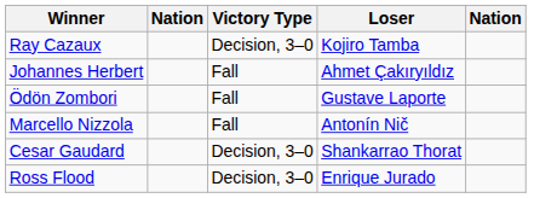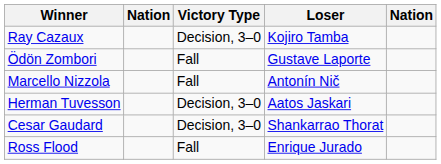 <table class="wikitable sortable" style="text-align:left;">
 <tr>
 <th>Winner</th>
 <th>Nation</th>
 <th>Victory Type</th>
 <th>Loser</th>
 <th>Nation</th>
 </tr>
 <tr>
 <td><a href='#'>Ray Cazaux</a></td>
 <td></td>
 <td>Decision, 3–0</td>
 <td><a href='#'>Kojiro Tamba</a></td>
-<td></td>
-</tr>
-<tr>
-<td><a href='#'>Johannes Herbert</a></td>
-<td></td>
-<td>Fall</td>
-<td><a href='#'>Ahmet Çakıryıldız</a></td>
 <td></td>
 </tr>
 <tr>
 <td><a href='#'>Ödön Zombori</a></td>
 <td></td>
 <td>Fall</td>
 <td><a href='#'>Gustave Laporte</a></td>
 <td></td>
 </tr>
 <tr>
 <td><a href='#'>Marcello Nizzola</a></td>
 <td></td>
 <td>Fall</td>
 <td><a href='#'>Antonín Nič</a></td>
 <td></td>
 </tr>
 <tr>
+<td><a href='#'>Herman Tuvesson</a></td>
+<td></td>
+<td>Decision, 3–0</td>
+<td><a href='#'>Aatos Jaskari</a></td>
+<td></td>
+</tr>
+<tr>
 <td><a href='#'>Cesar Gaudard</a></td>
 <td></td>
 <td>Decision, 3–0</td>
 <td><a href='#'>Shankarrao Thorat</a></td>
 <td></td>
 </tr>
 <tr>
 <td><a href='#'>Ross Flood</a></td>
 <td></td>
-<td>Decision, 3–0</td>
+<td>Fall</td>
 <td><a href='#'>Enrique Jurado</a></td>
 <td></td>
 </tr>
 </table>
